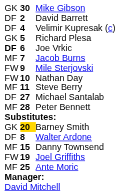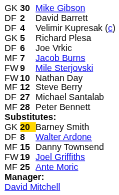 <table style="font-size: 90%" cellspacing="0" cellpadding="0" align=center>
 <tr>
 <th width="25"></th>
 <th width="25"></th>
 </tr>
 <tr>
 <td>GK</td>
 <td><strong>30</strong></td>
 <td> <a href='#'>Mike Gibson</a></td>
 </tr>
 <tr>
 <td>DF</td>
 <td><strong>2</strong></td>
 <td> David Barrett</td>
 </tr>
 <tr>
 <td>DF</td>
 <td><strong>4</strong></td>
 <td> Velimir Kupresak (<a href='#'>c</a>)</td>
 </tr>
 <tr>
 <td>GK</td>
 <td><strong>5</strong></td>
 <td> Richard Plesa</td>
 </tr>
 <tr>
-<td><strong>DF</strong></td>
+<td>DF</td>
 <td><strong>6</strong></td>
 <td> Joe Vrkic</td>
 </tr>
 <tr>
 <td>MF</td>
 <td><strong>7</strong></td>
 <td> <a href='#'>Jacob Burns</a></td>
 <td></td>
 <td></td>
 </tr>
 <tr>
 <td>FW</td>
 <td><strong>9</strong></td>
 <td> <a href='#'>Mile Sterjovski</a></td>
 </tr>
 <tr>
 <td>FW</td>
 <td><strong>10</strong></td>
 <td> Nathan Day</td>
 <td></td>
 <td></td>
 </tr>
 <tr>
 <td>MF</td>
-<td><strong>11</strong></td>
+<td><strong>12</strong></td>
 <td> Steve Berry</td>
 </tr>
 <tr>
 <td>DF</td>
 <td><strong>27</strong></td>
 <td> Michael Santalab</td>
 <td></td>
 <td></td>
 </tr>
 <tr>
 <td>MF</td>
 <td><strong>28</strong></td>
 <td> Peter Bennett</td>
 </tr>
 <tr>
 <td colspan=3><strong>Substitutes:</strong></td>
 </tr>
 <tr>
 <td>GK</td>
 <td style="background: gold;"><strong>20</strong></td>
 <td> Barney Smith</td>
 </tr>
 <tr>
 <td>DF</td>
 <td><strong>8</strong></td>
 <td> <a href='#'>Walter Ardone</a></td>
 <td></td>
 <td></td>
 </tr>
 <tr>
 <td>MF</td>
 <td><strong>15</strong></td>
 <td> Danny Townsend</td>
 <td></td>
 <td></td>
 </tr>
 <tr>
 <td>FW</td>
 <td><strong>19</strong></td>
 <td> <a href='#'>Joel Griffiths</a></td>
 <td></td>
 <td></td>
 </tr>
 <tr>
 <td>MF</td>
 <td><strong>25</strong></td>
 <td> <a href='#'>Ante Moric</a></td>
 </tr>
 <tr>
 <td colspan=3><strong>Manager:</strong></td>
 </tr>
 <tr>
 <td colspan=4> <a href='#'>David Mitchell</a></td>
 </tr>
 </table>
